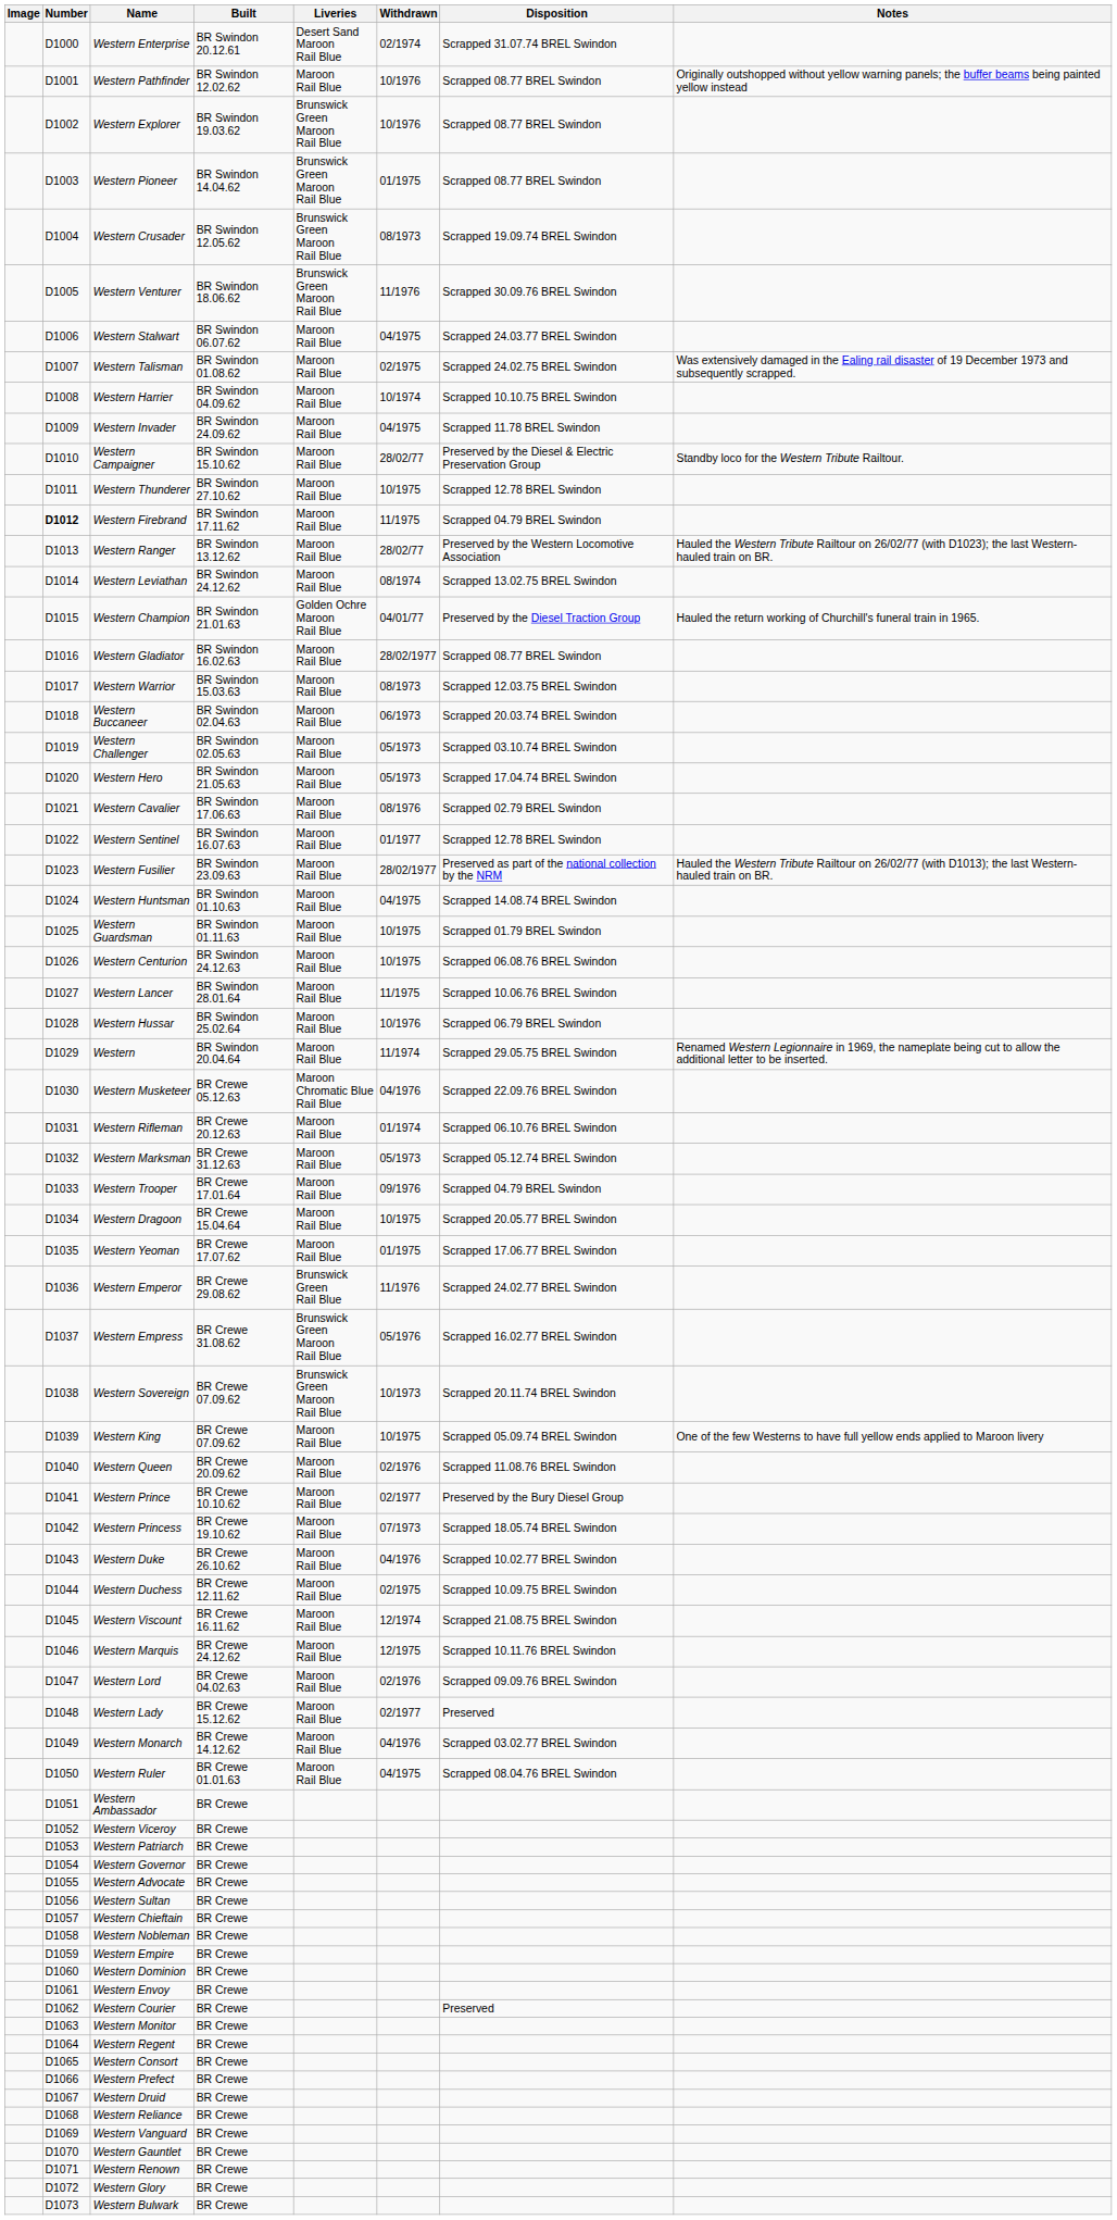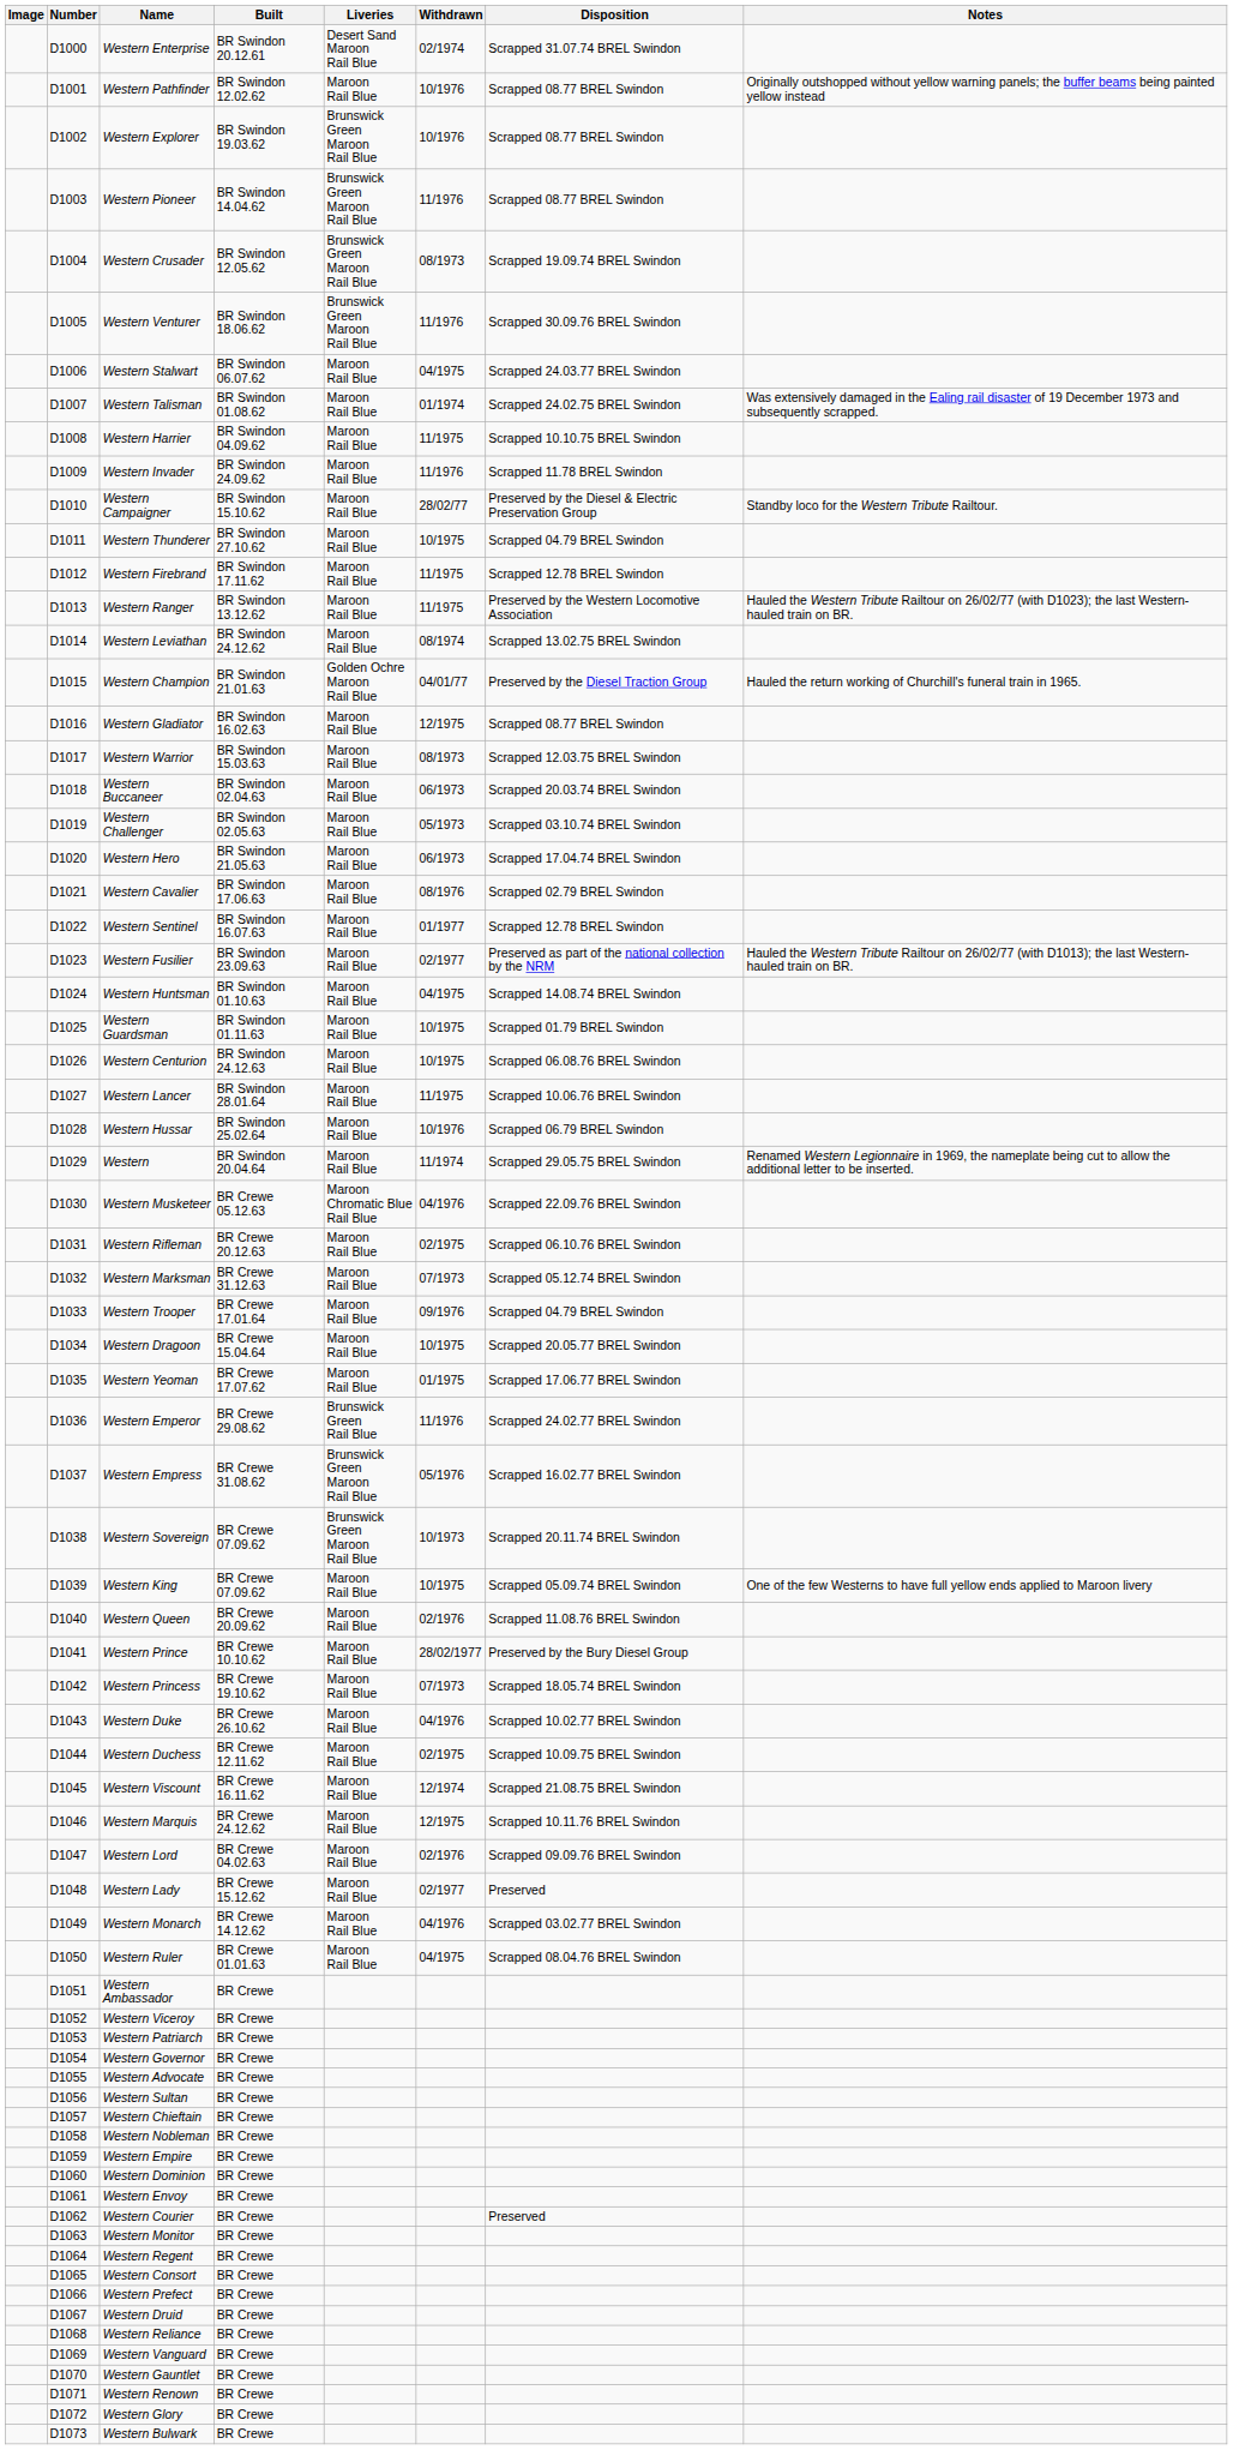 <table class="wikitable collapsible">
 <tr>
 <th>Image</th>
 <th>Number</th>
 <th>Name</th>
 <th>Built</th>
 <th>Liveries</th>
 <th>Withdrawn</th>
 <th>Disposition</th>
 <th>Notes</th>
 </tr>
 <tr>
 <td></td>
 <td>D1000</td>
 <td><em>Western Enterprise</em></td>
 <td>BR Swindon 20.12.61</td>
 <td>Desert Sand<br>Maroon<br>Rail Blue</td>
 <td>02/1974</td>
 <td>Scrapped 31.07.74 BREL Swindon</td>
 <td></td>
 </tr>
 <tr>
 <td></td>
 <td>D1001</td>
 <td><em>Western Pathfinder</em></td>
 <td>BR Swindon 12.02.62</td>
 <td>Maroon<br>Rail Blue</td>
 <td>10/1976</td>
 <td>Scrapped 08.77 BREL Swindon</td>
 <td>Originally outshopped without yellow warning panels; the <a href='#'>buffer beams</a> being painted yellow instead </td>
 </tr>
 <tr>
 <td></td>
 <td>D1002</td>
 <td><em>Western Explorer</em></td>
 <td>BR Swindon 19.03.62</td>
 <td>Brunswick Green<br>Maroon<br>Rail Blue</td>
 <td>10/1976</td>
 <td>Scrapped 08.77 BREL Swindon</td>
 <td></td>
 </tr>
 <tr>
 <td></td>
 <td>D1003</td>
 <td><em>Western Pioneer</em></td>
 <td>BR Swindon 14.04.62</td>
 <td>Brunswick Green<br>Maroon<br>Rail Blue</td>
-<td>01/1975</td>
+<td>11/1976</td>
 <td>Scrapped  08.77 BREL Swindon</td>
 <td></td>
 </tr>
 <tr>
 <td></td>
 <td>D1004</td>
 <td><em>Western Crusader</em></td>
 <td>BR Swindon 12.05.62</td>
 <td>Brunswick Green<br>Maroon<br>Rail Blue</td>
 <td>08/1973</td>
 <td>Scrapped 19.09.74 BREL Swindon</td>
 <td></td>
 </tr>
 <tr>
 <td></td>
 <td>D1005</td>
 <td><em>Western Venturer</em></td>
 <td>BR Swindon 18.06.62</td>
 <td>Brunswick Green<br>Maroon<br>Rail Blue</td>
 <td>11/1976</td>
 <td>Scrapped 30.09.76 BREL Swindon</td>
 <td></td>
 </tr>
 <tr>
 <td></td>
 <td>D1006</td>
 <td><em>Western Stalwart</em></td>
 <td>BR Swindon 06.07.62</td>
 <td>Maroon<br>Rail Blue</td>
 <td>04/1975</td>
 <td>Scrapped 24.03.77 BREL Swindon</td>
 <td></td>
 </tr>
 <tr>
 <td></td>
 <td>D1007</td>
 <td><em>Western Talisman</em></td>
 <td>BR Swindon 01.08.62</td>
 <td>Maroon<br>Rail Blue</td>
-<td>02/1975</td>
+<td>01/1974</td>
 <td>Scrapped 24.02.75 BREL Swindon</td>
 <td>Was extensively damaged in the <a href='#'>Ealing rail disaster</a> of 19 December 1973 and subsequently scrapped.</td>
 </tr>
 <tr>
 <td></td>
 <td>D1008</td>
 <td><em>Western Harrier</em></td>
 <td>BR Swindon 04.09.62</td>
 <td>Maroon<br>Rail Blue</td>
-<td>10/1974</td>
+<td>11/1975</td>
 <td>Scrapped 10.10.75 BREL Swindon</td>
 <td></td>
 </tr>
 <tr>
 <td></td>
 <td>D1009</td>
 <td><em>Western Invader</em></td>
 <td>BR Swindon 24.09.62</td>
 <td>Maroon<br>Rail Blue</td>
-<td>04/1975</td>
+<td>11/1976</td>
 <td>Scrapped 11.78 BREL Swindon</td>
 <td></td>
 </tr>
 <tr>
 <td></td>
 <td>D1010</td>
 <td><em>Western Campaigner</em></td>
 <td>BR Swindon 15.10.62</td>
 <td>Maroon<br>Rail Blue</td>
 <td>28/02/77</td>
 <td>Preserved by the Diesel & Electric Preservation Group</td>
 <td>Standby loco for the <em>Western Tribute</em> Railtour.</td>
 </tr>
 <tr>
 <td></td>
 <td>D1011</td>
 <td><em>Western Thunderer</em></td>
 <td>BR Swindon 27.10.62</td>
 <td>Maroon<br>Rail Blue</td>
 <td>10/1975</td>
-<td>Scrapped 12.78 BREL Swindon</td>
+<td>Scrapped 04.79 BREL Swindon</td>
 <td></td>
 </tr>
 <tr>
 <td></td>
-<td><strong>D1012</strong></td>
+<td>D1012</td>
 <td><em>Western Firebrand</em></td>
 <td>BR Swindon 17.11.62</td>
 <td>Maroon<br>Rail Blue</td>
 <td>11/1975</td>
-<td>Scrapped 04.79 BREL Swindon</td>
+<td>Scrapped 12.78 BREL Swindon</td>
 <td></td>
 </tr>
 <tr>
 <td></td>
 <td>D1013</td>
 <td><em>Western Ranger</em></td>
 <td>BR Swindon 13.12.62</td>
 <td>Maroon<br>Rail Blue</td>
-<td>28/02/77</td>
+<td>11/1975</td>
 <td>Preserved by the Western Locomotive Association</td>
 <td>Hauled the <em>Western Tribute</em> Railtour on 26/02/77 (with D1023); the last Western-hauled train on BR.</td>
 </tr>
 <tr>
 <td></td>
 <td>D1014</td>
 <td><em>Western Leviathan</em></td>
 <td>BR Swindon 24.12.62</td>
 <td>Maroon<br>Rail Blue</td>
 <td>08/1974</td>
 <td>Scrapped 13.02.75 BREL Swindon</td>
 <td></td>
 </tr>
 <tr>
 <td></td>
 <td>D1015</td>
 <td><em>Western Champion</em></td>
 <td>BR Swindon 21.01.63</td>
 <td>Golden Ochre<br>Maroon<br>Rail Blue</td>
 <td>04/01/77</td>
 <td>Preserved by the <a href='#'>Diesel Traction Group</a></td>
 <td>Hauled the return working of Churchill's funeral train in 1965.</td>
 </tr>
 <tr>
 <td></td>
 <td>D1016</td>
 <td><em>Western Gladiator</em></td>
 <td>BR Swindon 16.02.63</td>
 <td>Maroon<br>Rail Blue</td>
-<td>28/02/1977</td>
+<td>12/1975</td>
 <td>Scrapped 08.77 BREL Swindon</td>
 <td></td>
 </tr>
 <tr>
 <td></td>
 <td>D1017</td>
 <td><em>Western Warrior</em></td>
 <td>BR Swindon 15.03.63</td>
 <td>Maroon<br>Rail Blue</td>
 <td>08/1973</td>
 <td>Scrapped 12.03.75 BREL Swindon</td>
 <td></td>
 </tr>
 <tr>
 <td></td>
 <td>D1018</td>
 <td><em>Western Buccaneer</em></td>
 <td>BR Swindon 02.04.63</td>
 <td>Maroon<br>Rail Blue</td>
 <td>06/1973</td>
 <td>Scrapped 20.03.74 BREL Swindon</td>
 <td></td>
 </tr>
 <tr>
 <td></td>
 <td>D1019</td>
 <td><em>Western Challenger</em></td>
 <td>BR Swindon 02.05.63</td>
 <td>Maroon<br>Rail Blue</td>
 <td>05/1973</td>
 <td>Scrapped 03.10.74 BREL Swindon</td>
 <td></td>
 </tr>
 <tr>
 <td></td>
 <td>D1020</td>
 <td><em>Western Hero</em></td>
 <td>BR Swindon 21.05.63</td>
 <td>Maroon<br>Rail Blue</td>
-<td>05/1973</td>
+<td>06/1973</td>
 <td>Scrapped 17.04.74 BREL Swindon</td>
 <td></td>
 </tr>
 <tr>
 <td></td>
 <td>D1021</td>
 <td><em>Western Cavalier</em></td>
 <td>BR Swindon 17.06.63</td>
 <td>Maroon<br>Rail Blue</td>
 <td>08/1976</td>
 <td>Scrapped 02.79 BREL Swindon</td>
 <td></td>
 </tr>
 <tr>
 <td></td>
 <td>D1022</td>
 <td><em>Western Sentinel</em></td>
 <td>BR Swindon 16.07.63</td>
 <td>Maroon<br>Rail Blue</td>
 <td>01/1977</td>
 <td>Scrapped 12.78 BREL Swindon</td>
 <td></td>
 </tr>
 <tr>
 <td></td>
 <td>D1023</td>
 <td><em>Western Fusilier</em></td>
 <td>BR Swindon 23.09.63</td>
 <td>Maroon<br>Rail Blue</td>
-<td>28/02/1977</td>
+<td>02/1977</td>
 <td>Preserved as part of the <a href='#'>national collection</a> by the <a href='#'>NRM</a></td>
 <td>Hauled the <em>Western Tribute</em> Railtour on 26/02/77 (with D1013); the last Western-hauled train on BR.</td>
 </tr>
 <tr>
 <td></td>
 <td>D1024</td>
 <td><em>Western Huntsman</em></td>
 <td>BR Swindon 01.10.63</td>
 <td>Maroon<br>Rail Blue</td>
 <td>04/1975</td>
 <td>Scrapped 14.08.74 BREL Swindon</td>
 <td></td>
 </tr>
 <tr>
 <td></td>
 <td>D1025</td>
 <td><em>Western Guardsman</em></td>
 <td>BR Swindon 01.11.63</td>
 <td>Maroon<br>Rail Blue</td>
 <td>10/1975</td>
 <td>Scrapped 01.79 BREL Swindon</td>
 <td></td>
 </tr>
 <tr>
 <td></td>
 <td>D1026</td>
 <td><em>Western Centurion</em></td>
 <td>BR Swindon 24.12.63</td>
 <td>Maroon<br>Rail Blue</td>
 <td>10/1975</td>
 <td>Scrapped 06.08.76 BREL Swindon</td>
 <td></td>
 </tr>
 <tr>
 <td></td>
 <td>D1027</td>
 <td><em>Western Lancer</em></td>
 <td>BR Swindon 28.01.64</td>
 <td>Maroon<br>Rail Blue</td>
 <td>11/1975</td>
 <td>Scrapped 10.06.76 BREL Swindon</td>
 <td></td>
 </tr>
 <tr>
 <td></td>
 <td>D1028</td>
 <td><em>Western Hussar</em></td>
 <td>BR Swindon 25.02.64</td>
 <td>Maroon<br>Rail Blue</td>
 <td>10/1976</td>
 <td>Scrapped 06.79 BREL Swindon</td>
 <td></td>
 </tr>
 <tr>
 <td></td>
 <td>D1029</td>
 <td><em>Western </em></td>
 <td>BR Swindon 20.04.64</td>
 <td>Maroon<br>Rail Blue</td>
 <td>11/1974</td>
 <td>Scrapped 29.05.75 BREL Swindon</td>
 <td>Renamed <em>Western Legionnaire</em> in 1969, the nameplate being cut to allow the additional letter to be inserted.</td>
 </tr>
 <tr>
 <td></td>
 <td>D1030</td>
 <td><em>Western Musketeer</em></td>
 <td>BR Crewe 05.12.63</td>
 <td>Maroon<br>Chromatic Blue<br>Rail Blue</td>
 <td>04/1976</td>
 <td>Scrapped 22.09.76 BREL Swindon</td>
 <td></td>
 </tr>
 <tr>
 <td></td>
 <td>D1031</td>
 <td><em>Western Rifleman</em></td>
 <td>BR Crewe 20.12.63</td>
 <td>Maroon<br>Rail Blue</td>
-<td>01/1974</td>
+<td>02/1975</td>
 <td>Scrapped 06.10.76 BREL Swindon</td>
 <td></td>
 </tr>
 <tr>
 <td></td>
 <td>D1032</td>
 <td><em>Western Marksman</em></td>
 <td>BR Crewe 31.12.63</td>
 <td>Maroon<br>Rail Blue</td>
-<td>05/1973</td>
+<td>07/1973</td>
 <td>Scrapped 05.12.74 BREL Swindon</td>
 <td></td>
 </tr>
 <tr>
 <td></td>
 <td>D1033</td>
 <td><em>Western Trooper</em></td>
 <td>BR Crewe 17.01.64</td>
 <td>Maroon<br>Rail Blue</td>
 <td>09/1976</td>
 <td>Scrapped 04.79 BREL Swindon</td>
 <td></td>
 </tr>
 <tr>
 <td></td>
 <td>D1034</td>
 <td><em>Western Dragoon</em></td>
 <td>BR Crewe 15.04.64</td>
 <td>Maroon<br>Rail Blue</td>
 <td>10/1975</td>
 <td>Scrapped 20.05.77 BREL Swindon</td>
 <td></td>
 </tr>
 <tr>
 <td></td>
 <td>D1035</td>
 <td><em>Western Yeoman</em></td>
 <td>BR Crewe 17.07.62</td>
 <td>Maroon<br>Rail Blue</td>
 <td>01/1975</td>
 <td>Scrapped 17.06.77 BREL Swindon</td>
 <td></td>
 </tr>
 <tr>
 <td></td>
 <td>D1036</td>
 <td><em>Western Emperor</em></td>
 <td>BR Crewe 29.08.62</td>
 <td>Brunswick Green<br>Rail Blue</td>
 <td>11/1976</td>
 <td>Scrapped 24.02.77 BREL Swindon</td>
 <td></td>
 </tr>
 <tr>
 <td></td>
 <td>D1037</td>
 <td><em>Western Empress</em></td>
 <td>BR Crewe 31.08.62</td>
 <td>Brunswick Green<br>Maroon<br>Rail Blue</td>
 <td>05/1976</td>
 <td>Scrapped 16.02.77 BREL Swindon</td>
 <td></td>
 </tr>
 <tr>
 <td></td>
 <td>D1038</td>
 <td><em>Western Sovereign</em></td>
 <td>BR Crewe 07.09.62</td>
 <td>Brunswick Green<br>Maroon<br>Rail Blue</td>
 <td>10/1973</td>
 <td>Scrapped 20.11.74 BREL Swindon</td>
 <td></td>
 </tr>
 <tr>
 <td></td>
 <td>D1039</td>
 <td><em>Western King</em></td>
 <td>BR Crewe 07.09.62</td>
 <td>Maroon<br>Rail Blue</td>
 <td>10/1975</td>
 <td>Scrapped 05.09.74 BREL Swindon</td>
 <td>One of the few Westerns to have full yellow ends applied to Maroon livery </td>
 </tr>
 <tr>
 <td></td>
 <td>D1040</td>
 <td><em>Western Queen</em></td>
 <td>BR Crewe 20.09.62</td>
 <td>Maroon<br>Rail Blue</td>
 <td>02/1976</td>
 <td>Scrapped 11.08.76 BREL Swindon</td>
 <td></td>
 </tr>
 <tr>
 <td></td>
 <td>D1041</td>
 <td><em>Western Prince</em></td>
 <td>BR Crewe 10.10.62</td>
 <td>Maroon<br>Rail Blue</td>
-<td>02/1977</td>
+<td>28/02/1977</td>
 <td>Preserved by the Bury Diesel Group </td>
 <td></td>
 </tr>
 <tr>
 <td></td>
 <td>D1042</td>
 <td><em>Western Princess</em></td>
 <td>BR Crewe 19.10.62</td>
 <td>Maroon<br>Rail Blue</td>
 <td>07/1973</td>
 <td>Scrapped 18.05.74 BREL Swindon</td>
 <td></td>
 </tr>
 <tr>
 <td></td>
 <td>D1043</td>
 <td><em>Western Duke</em></td>
 <td>BR Crewe 26.10.62</td>
 <td>Maroon<br>Rail Blue</td>
 <td>04/1976</td>
 <td>Scrapped 10.02.77 BREL Swindon</td>
 <td></td>
 </tr>
 <tr>
 <td></td>
 <td>D1044</td>
 <td><em>Western Duchess</em></td>
 <td>BR Crewe 12.11.62</td>
 <td>Maroon<br>Rail Blue</td>
 <td>02/1975</td>
 <td>Scrapped 10.09.75 BREL Swindon</td>
 <td></td>
 </tr>
 <tr>
 <td></td>
 <td>D1045</td>
 <td><em>Western Viscount</em></td>
 <td>BR Crewe 16.11.62</td>
 <td>Maroon<br>Rail Blue</td>
 <td>12/1974</td>
 <td>Scrapped 21.08.75 BREL Swindon</td>
 <td></td>
 </tr>
 <tr>
 <td></td>
 <td>D1046</td>
 <td><em>Western Marquis</em></td>
 <td>BR Crewe 24.12.62</td>
 <td>Maroon<br>Rail Blue</td>
 <td>12/1975</td>
 <td>Scrapped 10.11.76 BREL Swindon</td>
 <td></td>
 </tr>
 <tr>
 <td></td>
 <td>D1047</td>
 <td><em>Western Lord</em></td>
 <td>BR Crewe 04.02.63</td>
 <td>Maroon<br>Rail Blue</td>
 <td>02/1976</td>
 <td>Scrapped 09.09.76 BREL Swindon</td>
 <td></td>
 </tr>
 <tr>
 <td></td>
 <td>D1048</td>
 <td><em>Western Lady</em></td>
 <td>BR Crewe 15.12.62</td>
 <td>Maroon<br>Rail Blue</td>
 <td>02/1977</td>
 <td>Preserved</td>
 <td></td>
 </tr>
 <tr>
 <td></td>
 <td>D1049</td>
 <td><em>Western Monarch</em></td>
 <td>BR Crewe 14.12.62</td>
 <td>Maroon<br>Rail Blue</td>
 <td>04/1976</td>
 <td>Scrapped 03.02.77 BREL Swindon</td>
 <td></td>
 </tr>
 <tr>
 <td></td>
 <td>D1050</td>
 <td><em>Western Ruler</em></td>
 <td>BR Crewe 01.01.63</td>
 <td>Maroon<br>Rail Blue</td>
 <td>04/1975</td>
 <td>Scrapped 08.04.76 BREL Swindon</td>
 <td></td>
 </tr>
 <tr>
 <td></td>
 <td>D1051</td>
 <td><em>Western Ambassador</em></td>
 <td>BR Crewe</td>
 <td></td>
 <td></td>
 <td></td>
 <td></td>
 </tr>
 <tr>
 <td></td>
 <td>D1052</td>
 <td><em>Western Viceroy</em></td>
 <td>BR Crewe</td>
 <td></td>
 <td></td>
 <td></td>
 <td></td>
 </tr>
 <tr>
 <td></td>
 <td>D1053</td>
 <td><em>Western Patriarch</em></td>
 <td>BR Crewe</td>
 <td></td>
 <td></td>
 <td></td>
 <td></td>
 </tr>
 <tr>
 <td></td>
 <td>D1054</td>
 <td><em>Western Governor</em></td>
 <td>BR Crewe</td>
 <td></td>
 <td></td>
 <td></td>
 <td></td>
 </tr>
 <tr>
 <td></td>
 <td>D1055</td>
 <td><em>Western Advocate</em></td>
 <td>BR Crewe</td>
 <td></td>
 <td></td>
 <td></td>
 <td></td>
 </tr>
 <tr>
 <td></td>
 <td>D1056</td>
 <td><em>Western Sultan</em></td>
 <td>BR Crewe</td>
 <td></td>
 <td></td>
 <td></td>
 <td></td>
 </tr>
 <tr>
 <td></td>
 <td>D1057</td>
 <td><em>Western Chieftain</em></td>
 <td>BR Crewe</td>
 <td></td>
 <td></td>
 <td></td>
 <td></td>
 </tr>
 <tr>
 <td></td>
 <td>D1058</td>
 <td><em>Western Nobleman</em></td>
 <td>BR Crewe</td>
 <td></td>
 <td></td>
 <td></td>
 <td></td>
 </tr>
 <tr>
 <td></td>
 <td>D1059</td>
 <td><em>Western Empire</em></td>
 <td>BR Crewe</td>
 <td></td>
 <td></td>
 <td></td>
 <td></td>
 </tr>
 <tr>
 <td></td>
 <td>D1060</td>
 <td><em>Western Dominion</em></td>
 <td>BR Crewe</td>
 <td></td>
 <td></td>
 <td></td>
 <td></td>
 </tr>
 <tr>
 <td></td>
 <td>D1061</td>
 <td><em>Western Envoy</em></td>
 <td>BR Crewe</td>
 <td></td>
 <td></td>
 <td></td>
 <td></td>
 </tr>
 <tr>
 <td></td>
 <td>D1062</td>
 <td><em>Western Courier</em></td>
 <td>BR Crewe</td>
 <td></td>
 <td></td>
 <td>Preserved</td>
 <td></td>
 </tr>
 <tr>
 <td></td>
 <td>D1063</td>
 <td><em>Western Monitor</em></td>
 <td>BR Crewe</td>
 <td></td>
 <td></td>
 <td></td>
 <td></td>
 </tr>
 <tr>
 <td></td>
 <td>D1064</td>
 <td><em>Western Regent</em></td>
 <td>BR Crewe</td>
 <td></td>
 <td></td>
 <td></td>
 <td></td>
 </tr>
 <tr>
 <td></td>
 <td>D1065</td>
 <td><em>Western Consort</em></td>
 <td>BR Crewe</td>
 <td></td>
 <td></td>
 <td></td>
 <td></td>
 </tr>
 <tr>
 <td></td>
 <td>D1066</td>
 <td><em>Western Prefect</em></td>
 <td>BR Crewe</td>
 <td></td>
 <td></td>
 <td></td>
 <td></td>
 </tr>
 <tr>
 <td></td>
 <td>D1067</td>
 <td><em>Western Druid</em></td>
 <td>BR Crewe</td>
 <td></td>
 <td></td>
 <td></td>
 <td></td>
 </tr>
 <tr>
 <td></td>
 <td>D1068</td>
 <td><em>Western Reliance</em></td>
 <td>BR Crewe</td>
 <td></td>
 <td></td>
 <td></td>
 <td></td>
 </tr>
 <tr>
 <td></td>
 <td>D1069</td>
 <td><em>Western Vanguard</em></td>
 <td>BR Crewe</td>
 <td></td>
 <td></td>
 <td></td>
 <td></td>
 </tr>
 <tr>
 <td></td>
 <td>D1070</td>
 <td><em>Western Gauntlet</em></td>
 <td>BR Crewe</td>
 <td></td>
 <td></td>
 <td></td>
 <td></td>
 </tr>
 <tr>
 <td></td>
 <td>D1071</td>
 <td><em>Western Renown</em></td>
 <td>BR Crewe</td>
 <td></td>
 <td></td>
 <td></td>
 <td></td>
 </tr>
 <tr>
 <td></td>
 <td>D1072</td>
 <td><em>Western Glory</em></td>
 <td>BR Crewe</td>
 <td></td>
 <td></td>
 <td></td>
 <td></td>
 </tr>
 <tr>
 <td></td>
 <td>D1073</td>
 <td><em>Western Bulwark</em></td>
 <td>BR Crewe</td>
 <td></td>
 <td></td>
 <td></td>
 <td></td>
 </tr>
 </table>
